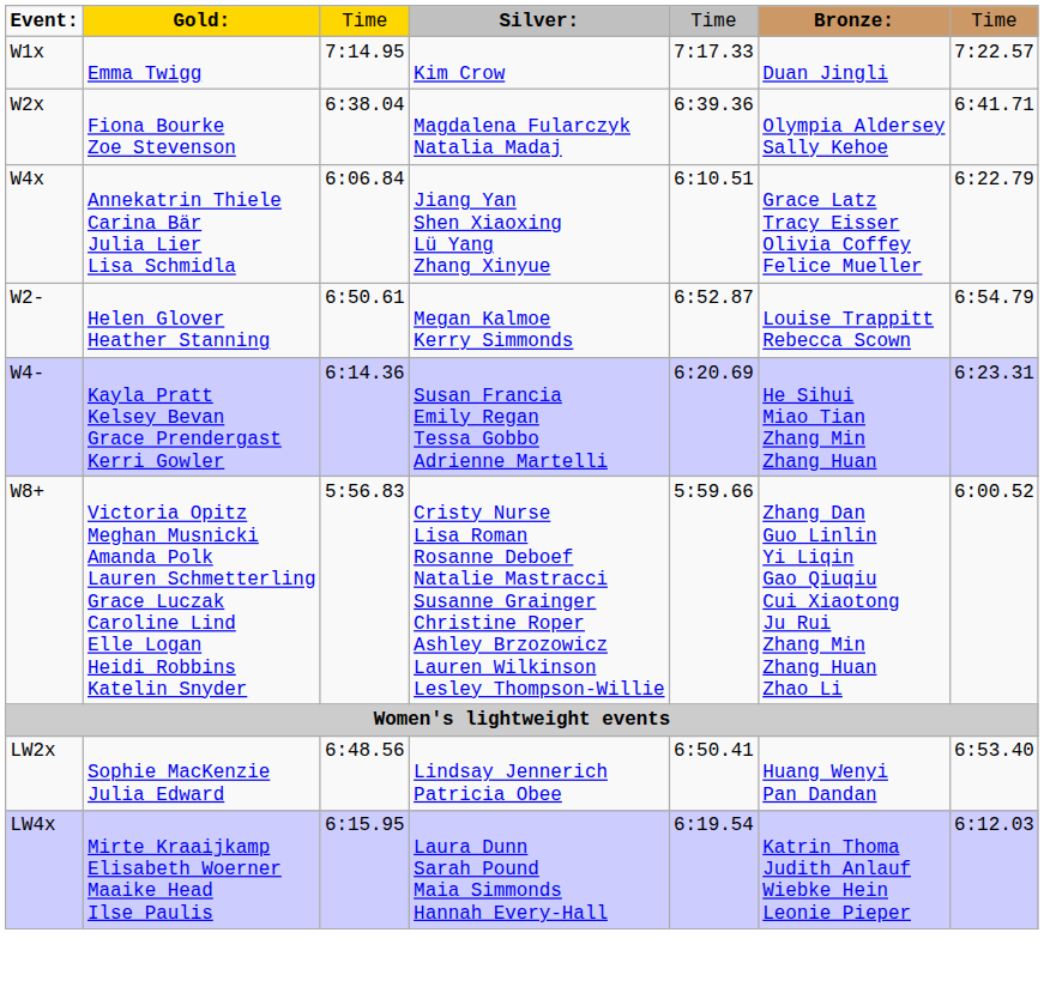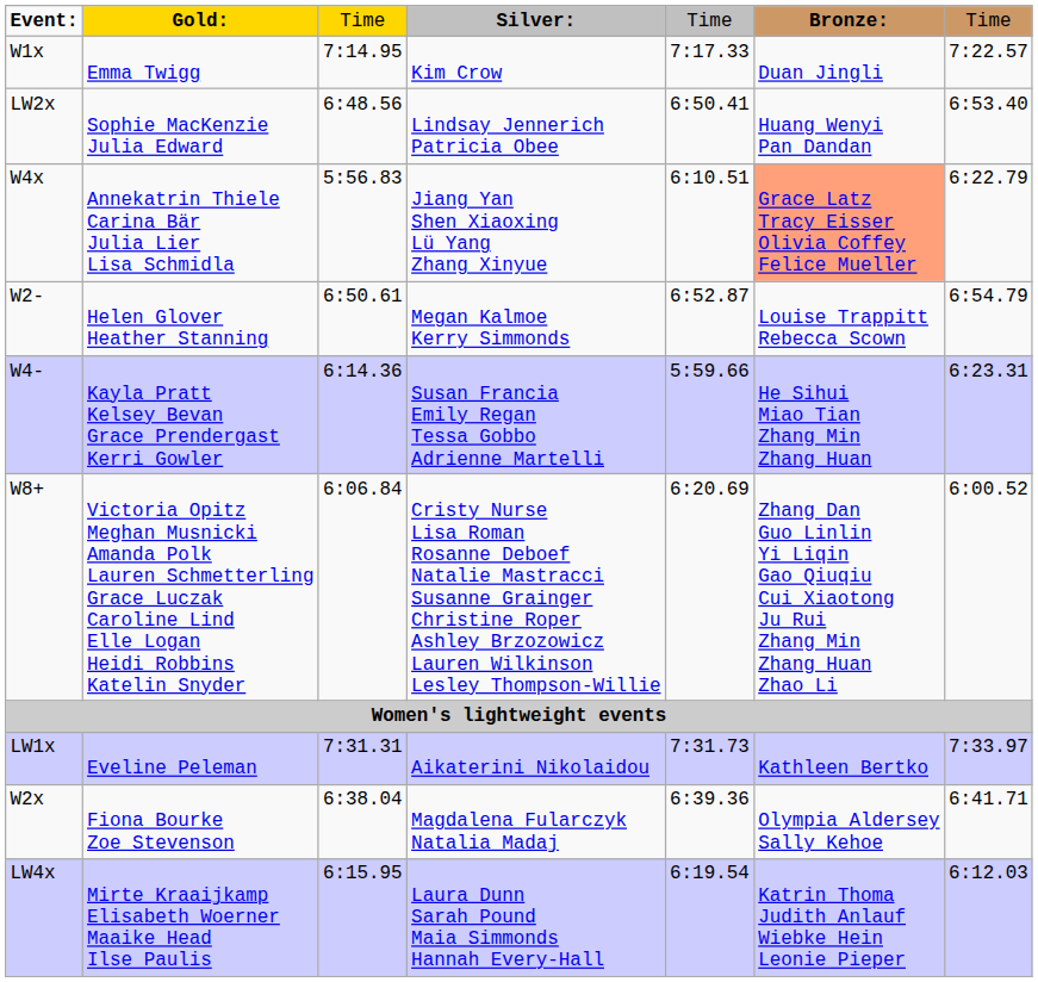 <table class="wikitable">
 <tr>
 <td><strong>Event:</strong></td>
 <td style="text-align:center;background-color:gold;"><strong>Gold:</strong></td>
 <td style="text-align:center;background-color:gold;">Time</td>
 <td style="text-align:center;background-color:silver;"><strong>Silver:</strong></td>
 <td style="text-align:center;background-color:silver;">Time</td>
 <td style="text-align:center;background-color:#CC9966;"><strong>Bronze:</strong></td>
 <td style="text-align:center;background-color:#CC9966;">Time</td>
 </tr>
 <tr style="vertical-align:top;">
 <td>W1x</td>
 <td><br><a href='#'>Emma Twigg</a></td>
 <td>7:14.95</td>
 <td><br><a href='#'>Kim Crow</a></td>
 <td>7:17.33</td>
 <td><br><a href='#'>Duan Jingli</a></td>
 <td>7:22.57</td>
 </tr>
 <tr style="vertical-align:top;">
-<td>W2x</td>
-<td><br><a href='#'>Fiona Bourke</a><br><a href='#'>Zoe Stevenson</a></td>
-<td>6:38.04</td>
-<td><br><a href='#'>Magdalena Fularczyk</a><br><a href='#'>Natalia Madaj</a></td>
-<td>6:39.36</td>
-<td><br><a href='#'>Olympia Aldersey</a><br><a href='#'>Sally Kehoe</a></td>
-<td>6:41.71</td>
+<td>LW2x</td>
+<td><br><a href='#'>Sophie MacKenzie</a><br><a href='#'>Julia Edward</a></td>
+<td>6:48.56</td>
+<td><br><a href='#'>Lindsay Jennerich</a><br><a href='#'>Patricia Obee</a></td>
+<td>6:50.41</td>
+<td><br><a href='#'>Huang Wenyi</a><br><a href='#'>Pan Dandan</a></td>
+<td>6:53.40</td>
 </tr>
 <tr style="vertical-align:top;">
 <td>W4x</td>
 <td><br><a href='#'>Annekatrin Thiele</a><br><a href='#'>Carina Bär</a><br><a href='#'>Julia Lier</a><br><a href='#'>Lisa Schmidla</a></td>
-<td>6:06.84</td>
+<td>5:56.83</td>
 <td><br><a href='#'>Jiang Yan</a><br><a href='#'>Shen Xiaoxing</a><br><a href='#'>Lü Yang</a><br><a href='#'>Zhang Xinyue</a></td>
 <td>6:10.51</td>
-<td><br><a href='#'>Grace Latz</a><br><a href='#'>Tracy Eisser</a><br><a href='#'>Olivia Coffey</a><br><a href='#'>Felice Mueller</a></td>
+<td style="background: lightsalmon;"><br><a href='#'>Grace Latz</a><br><a href='#'>Tracy Eisser</a><br><a href='#'>Olivia Coffey</a><br><a href='#'>Felice Mueller</a></td>
 <td>6:22.79</td>
 </tr>
 <tr style="vertical-align:top;">
 <td>W2- </td>
 <td><br><a href='#'>Helen Glover</a><br><a href='#'>Heather Stanning</a></td>
 <td>6:50.61</td>
 <td><br><a href='#'>Megan Kalmoe</a><br><a href='#'>Kerry Simmonds</a></td>
 <td>6:52.87</td>
 <td><br><a href='#'>Louise Trappitt</a><br><a href='#'>Rebecca Scown</a></td>
 <td>6:54.79</td>
 </tr>
 <tr style="vertical-align:top; background-color:#ccccff;">
 <td>W4- </td>
 <td><br><a href='#'>Kayla Pratt</a><br><a href='#'>Kelsey Bevan</a><br><a href='#'>Grace Prendergast</a><br><a href='#'>Kerri Gowler</a></td>
 <td>6:14.36</td>
 <td><br><a href='#'>Susan Francia</a><br><a href='#'>Emily Regan</a><br><a href='#'>Tessa Gobbo</a><br><a href='#'>Adrienne Martelli</a></td>
-<td>6:20.69</td>
+<td>5:59.66</td>
 <td><br><a href='#'>He Sihui</a><br><a href='#'>Miao Tian</a><br><a href='#'>Zhang Min</a><br><a href='#'>Zhang Huan</a></td>
 <td>6:23.31</td>
 </tr>
 <tr style="vertical-align:top;">
 <td>W8+ </td>
 <td><br><a href='#'>Victoria Opitz</a><br><a href='#'>Meghan Musnicki</a><br><a href='#'>Amanda Polk</a><br><a href='#'>Lauren Schmetterling</a><br><a href='#'>Grace Luczak</a><br><a href='#'>Caroline Lind</a><br><a href='#'>Elle Logan</a><br><a href='#'>Heidi Robbins</a><br><a href='#'>Katelin Snyder</a></td>
-<td>5:56.83</td>
+<td>6:06.84</td>
 <td><br><a href='#'>Cristy Nurse</a><br><a href='#'>Lisa Roman</a><br><a href='#'>Rosanne Deboef</a><br><a href='#'>Natalie Mastracci</a><br><a href='#'>Susanne Grainger</a><br><a href='#'>Christine Roper</a><br><a href='#'>Ashley Brzozowicz</a><br><a href='#'>Lauren Wilkinson</a><br><a href='#'>Lesley Thompson-Willie</a></td>
-<td>5:59.66</td>
+<td>6:20.69</td>
 <td><br><a href='#'>Zhang Dan</a><br><a href='#'>Guo Linlin</a><br><a href='#'>Yi Liqin</a><br><a href='#'>Gao Qiuqiu</a><br><a href='#'>Cui Xiaotong</a><br><a href='#'>Ju Rui</a><br><a href='#'>Zhang Min</a><br><a href='#'>Zhang Huan</a><br><a href='#'>Zhao Li</a></td>
 <td>6:00.52</td>
 </tr>
 <tr>
 <th colspan="7" style="background-color:#CCC;">Women's lightweight events</th>
 </tr>
+<tr style="vertical-align:top; background-color:#ccccff;">
+<td>LW1x</td>
+<td><br><a href='#'>Eveline Peleman</a></td>
+<td>7:31.31</td>
+<td><br><a href='#'>Aikaterini Nikolaidou</a></td>
+<td>7:31.73</td>
+<td><br><a href='#'>Kathleen Bertko</a></td>
+<td>7:33.97</td>
+</tr>
 <tr style="vertical-align:top;">
-<td>LW2x</td>
-<td><br><a href='#'>Sophie MacKenzie</a><br><a href='#'>Julia Edward</a></td>
-<td>6:48.56</td>
-<td><br><a href='#'>Lindsay Jennerich</a><br><a href='#'>Patricia Obee</a></td>
-<td>6:50.41</td>
-<td><br><a href='#'>Huang Wenyi</a><br><a href='#'>Pan Dandan</a></td>
-<td>6:53.40</td>
+<td>W2x</td>
+<td><br><a href='#'>Fiona Bourke</a><br><a href='#'>Zoe Stevenson</a></td>
+<td>6:38.04</td>
+<td><br><a href='#'>Magdalena Fularczyk</a><br><a href='#'>Natalia Madaj</a></td>
+<td>6:39.36</td>
+<td><br><a href='#'>Olympia Aldersey</a><br><a href='#'>Sally Kehoe</a></td>
+<td>6:41.71</td>
 </tr>
 <tr style="vertical-align:top; background-color:#ccccff;">
 <td>LW4x</td>
 <td><br><a href='#'>Mirte Kraaijkamp</a><br><a href='#'>Elisabeth Woerner</a><br><a href='#'>Maaike Head</a><br><a href='#'>Ilse Paulis</a></td>
 <td>6:15.95</td>
 <td><br><a href='#'>Laura Dunn</a><br><a href='#'>Sarah Pound</a><br><a href='#'>Maia Simmonds</a><br><a href='#'>Hannah Every-Hall</a></td>
 <td>6:19.54</td>
 <td><br><a href='#'>Katrin Thoma</a><br><a href='#'>Judith Anlauf</a><br><a href='#'>Wiebke Hein</a><br><a href='#'>Leonie Pieper</a></td>
 <td>6:12.03</td>
 </tr>
 </table>
